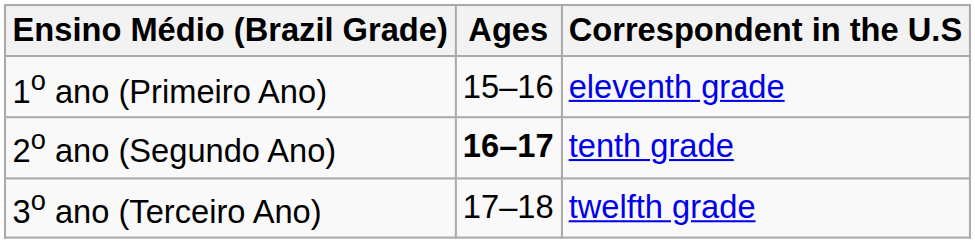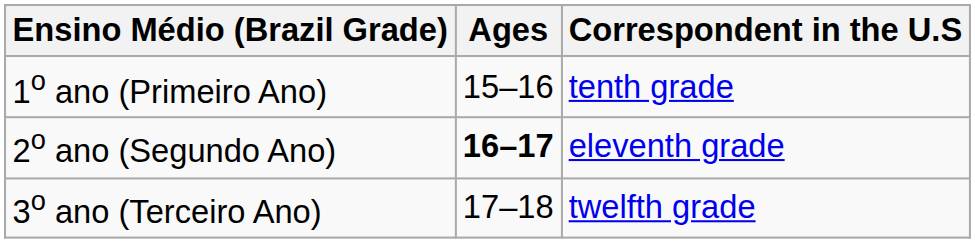 <table class="wikitable">
 <tr>
 <th>Ensino Médio (Brazil Grade)</th>
 <th>Ages</th>
 <th>Correspondent in the U.S</th>
 </tr>
 <tr>
 <td>1<sup>o</sup> ano (Primeiro Ano)</td>
 <td>15–16</td>
-<td><a href='#'>eleventh grade</a></td>
+<td><a href='#'>tenth grade</a></td>
 </tr>
 <tr>
 <td>2<sup>o</sup> ano (Segundo Ano)</td>
 <td><strong>16–17</strong></td>
-<td><a href='#'>tenth grade</a></td>
+<td><a href='#'>eleventh grade</a></td>
 </tr>
 <tr>
 <td>3<sup>o</sup> ano (Terceiro Ano)</td>
 <td>17–18</td>
 <td><a href='#'>twelfth grade</a></td>
 </tr>
 </table>
